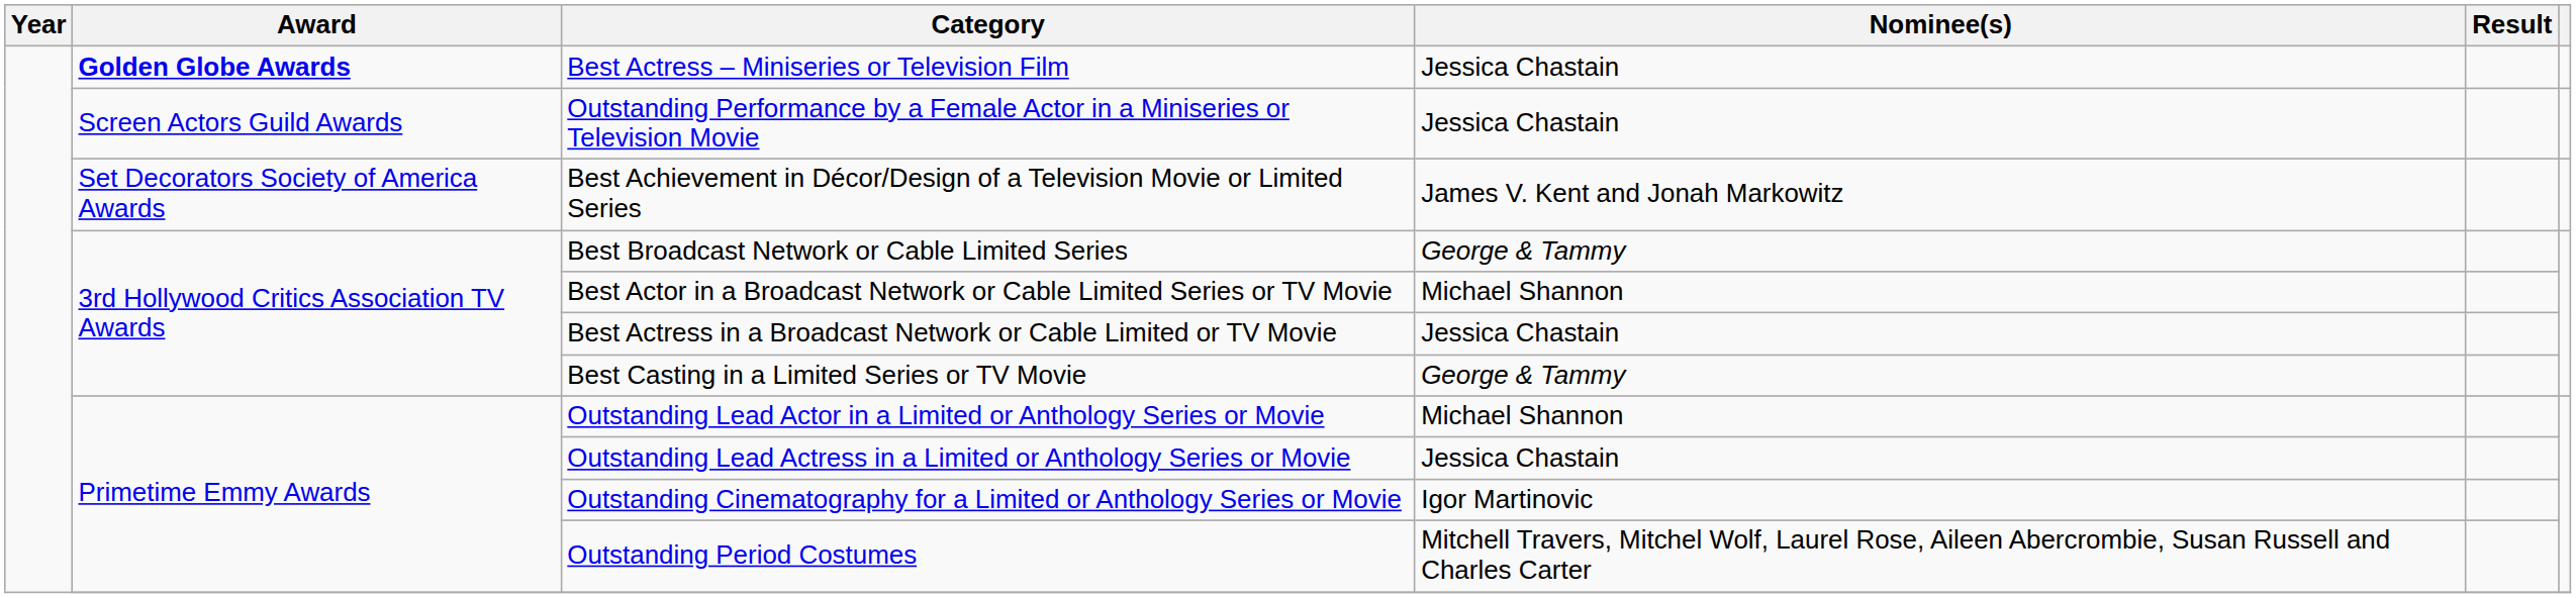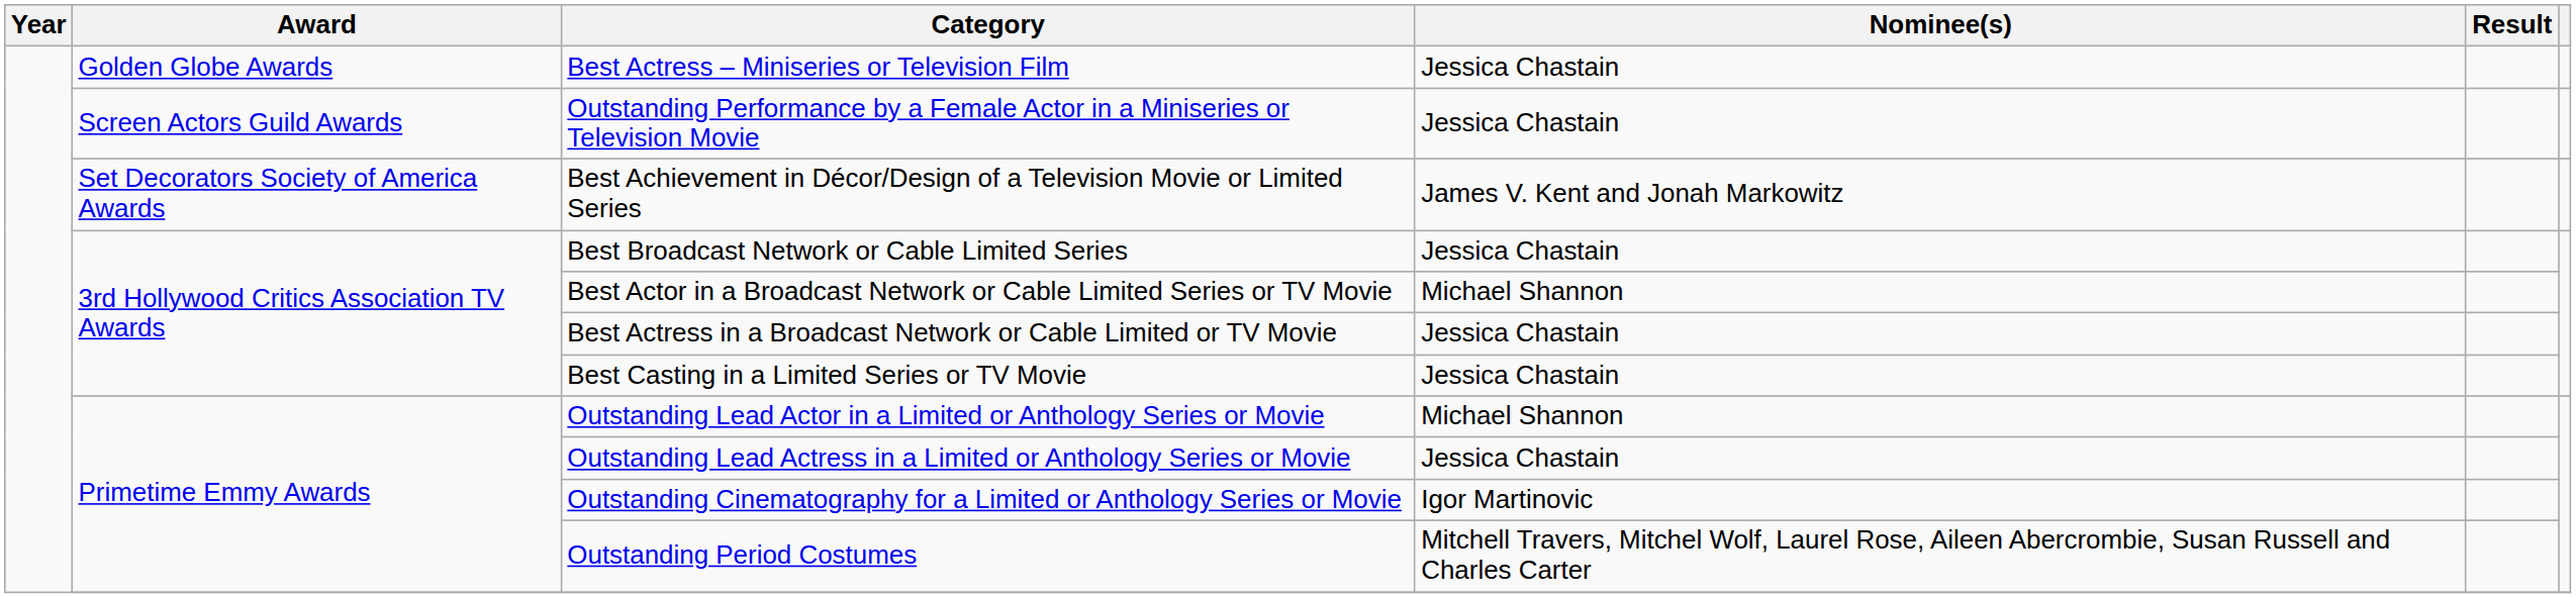 <table class="wikitable sortable">
 <tr>
 <th>Year</th>
 <th>Award</th>
 <th>Category</th>
 <th>Nominee(s)</th>
 <th>Result</th>
 <th></th>
 </tr>
 <tr>
 <td rowspan="12"></td>
-<td><strong><a href='#'>Golden Globe Awards</a></strong></td>
+<td><a href='#'>Golden Globe Awards</a></td>
 <td><a href='#'>Best Actress – Miniseries or Television Film</a></td>
 <td>Jessica Chastain</td>
 <td></td>
 <td align="center"></td>
 </tr>
 <tr>
 <td><a href='#'>Screen Actors Guild Awards</a></td>
 <td><a href='#'>Outstanding Performance by a Female Actor in a Miniseries or Television Movie</a></td>
 <td>Jessica Chastain</td>
 <td></td>
 <td align="center"></td>
 </tr>
 <tr>
 <td><a href='#'>Set Decorators Society of America Awards</a></td>
 <td>Best Achievement in Décor/Design of a Television Movie or Limited Series</td>
 <td>James V. Kent and Jonah Markowitz</td>
 <td></td>
 <td style="text-align:center;"></td>
 </tr>
 <tr>
 <td rowspan="4"><a href='#'>3rd Hollywood Critics Association TV Awards</a></td>
 <td>Best Broadcast Network or Cable Limited Series</td>
-<td><em>George & Tammy</em></td>
+<td>Jessica Chastain</td>
 <td></td>
 <td rowspan="4" align="center"></td>
 </tr>
 <tr>
 <td>Best Actor in a Broadcast Network or Cable Limited Series or TV Movie</td>
 <td>Michael Shannon</td>
 <td></td>
 </tr>
 <tr>
 <td>Best Actress in a Broadcast Network or Cable Limited or TV Movie</td>
 <td>Jessica Chastain</td>
 <td></td>
 </tr>
 <tr>
 <td>Best Casting in a Limited Series or TV Movie</td>
-<td><em>George & Tammy</em></td>
+<td>Jessica Chastain</td>
 <td></td>
 </tr>
 <tr>
 <td rowspan="4"><a href='#'>Primetime Emmy Awards</a></td>
 <td><a href='#'>Outstanding Lead Actor in a Limited or Anthology Series or Movie</a></td>
 <td>Michael Shannon</td>
 <td></td>
 <td rowspan="4" style="text-align:center;"></td>
 </tr>
 <tr>
 <td><a href='#'>Outstanding Lead Actress in a Limited or Anthology Series or Movie</a></td>
 <td>Jessica Chastain</td>
 <td></td>
 </tr>
 <tr>
 <td><a href='#'>Outstanding Cinematography for a Limited or Anthology Series or Movie</a></td>
 <td>Igor Martinovic</td>
 <td></td>
 </tr>
 <tr>
 <td><a href='#'>Outstanding Period Costumes</a></td>
 <td>Mitchell Travers, Mitchel Wolf, Laurel Rose, Aileen Abercrombie, Susan Russell and Charles Carter</td>
 <td></td>
 </tr>
 <tr>
 </tr>
 </table>
